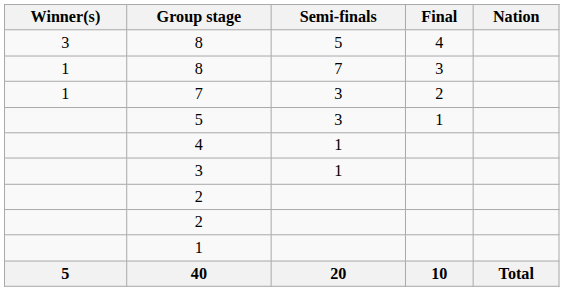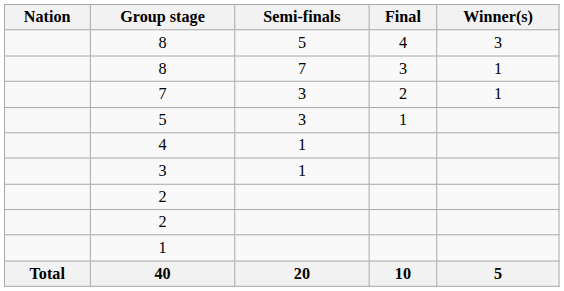 <table class="wikitable sortable" style="text-align: center; width:550px">
 <tr>
-<th>Winner(s)</th>
+<th>Nation</th>
 <th>Group stage</th>
 <th>Semi-finals</th>
 <th>Final</th>
-<th>Nation</th>
+<th>Winner(s)</th>
 </tr>
 <tr>
-<td>3</td>
+<td align=left></td>
 <td>8</td>
 <td>5</td>
 <td>4</td>
-<td align=left></td>
+<td>3</td>
 </tr>
 <tr>
-<td>1</td>
+<td align=left></td>
 <td>8</td>
 <td>7</td>
 <td>3</td>
-<td align=left></td>
+<td>1</td>
 </tr>
 <tr>
-<td>1</td>
+<td align=left></td>
 <td>7</td>
 <td>3</td>
 <td>2</td>
-<td align=left></td>
+<td>1</td>
 </tr>
 <tr>
-<td></td>
+<td align=left></td>
 <td>5</td>
 <td>3</td>
 <td>1</td>
-<td align=left></td>
+<td></td>
 </tr>
 <tr>
-<td></td>
+<td align=left></td>
 <td>4</td>
 <td>1</td>
 <td></td>
-<td align=left></td>
+<td></td>
 </tr>
 <tr>
-<td></td>
+<td align=left></td>
 <td>3</td>
 <td>1</td>
 <td></td>
-<td align=left></td>
+<td></td>
 </tr>
 <tr>
-<td></td>
+<td align=left></td>
 <td>2</td>
 <td></td>
 <td></td>
-<td align=left></td>
+<td></td>
 </tr>
 <tr>
-<td></td>
+<td align=left></td>
 <td>2</td>
 <td></td>
 <td></td>
-<td align=left></td>
+<td></td>
 </tr>
 <tr>
-<td></td>
+<td align=left></td>
 <td>1</td>
 <td></td>
 <td></td>
-<td align=left></td>
+<td></td>
 </tr>
 <tr>
-<th>5</th>
+<th>Total</th>
 <th>40</th>
 <th>20</th>
 <th>10</th>
-<th>Total</th>
+<th>5</th>
 </tr>
 </table>
